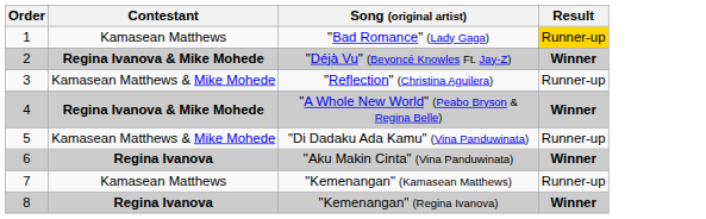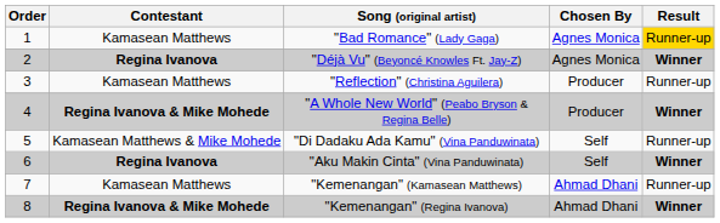 <table class="wikitable plainrowheaders" style="text-align:center;">
 <tr>
 <th scope="col">Order</th>
 <th scope="col">Contestant</th>
 <th style="width:300px;" scope="col">Song <small>(original artist)</small></th>
+<th scope="col">Chosen By</th>
 <th scope="col">Result</th>
 </tr>
 <tr>
 <td>1</td>
 <td>Kamasean Matthews</td>
 <td>"<a href='#'>Bad Romance</a>" <small>(<a href='#'>Lady Gaga</a>)</small></td>
+<td><a href='#'>Agnes Monica</a></td>
 <td style="background: gold;">Runner-up</td>
 </tr>
 <tr style="background:#ccc;">
 <td>2</td>
-<td><strong>Regina Ivanova & Mike Mohede</strong></td>
+<td><strong>Regina Ivanova</strong></td>
 <td>"<a href='#'>Déjà Vu</a>" <small>(<a href='#'>Beyoncé Knowles</a> Ft. <a href='#'>Jay-Z</a>)</small></td>
+<td>Agnes Monica</td>
 <td><strong>Winner</strong></td>
 </tr>
 <tr>
 <td>3</td>
-<td>Kamasean Matthews & <a href='#'>Mike Mohede</a></td>
+<td>Kamasean Matthews</td>
 <td>"<a href='#'>Reflection</a>" <small>(<a href='#'>Christina Aguilera</a>)</small></td>
+<td>Producer</td>
 <td>Runner-up</td>
 </tr>
 <tr style="background:#ccc;">
 <td>4</td>
 <td><strong>Regina Ivanova & Mike Mohede</strong></td>
 <td>"<a href='#'>A Whole New World</a>" <small>(<a href='#'>Peabo Bryson</a> & <a href='#'>Regina Belle</a>)</small></td>
+<td>Producer</td>
 <td><strong>Winner</strong></td>
 </tr>
 <tr>
 <td>5</td>
 <td>Kamasean Matthews & <a href='#'>Mike Mohede</a></td>
 <td>"Di Dadaku Ada Kamu" <small>(<a href='#'>Vina Panduwinata</a>)</small></td>
+<td>Self</td>
 <td>Runner-up</td>
 </tr>
 <tr style="background:#ccc;">
 <td>6</td>
 <td><strong>Regina Ivanova</strong></td>
 <td>"Aku Makin Cinta" <small>(Vina Panduwinata)</small></td>
+<td>Self</td>
 <td><strong>Winner</strong></td>
 </tr>
 <tr>
 <td>7</td>
 <td>Kamasean Matthews</td>
 <td>"Kemenangan" <small>(Kamasean Matthews)</small></td>
+<td><a href='#'>Ahmad Dhani</a></td>
 <td>Runner-up</td>
 </tr>
 <tr style="background:#ccc;">
 <td>8</td>
-<td><strong>Regina Ivanova</strong></td>
+<td><strong>Regina Ivanova & Mike Mohede</strong></td>
 <td>"Kemenangan" <small>(Regina Ivanova)</small></td>
+<td>Ahmad Dhani</td>
 <td><strong>Winner</strong></td>
 </tr>
 </table>
